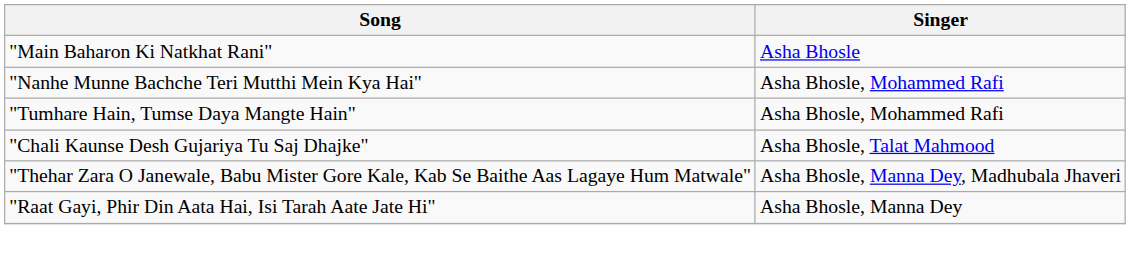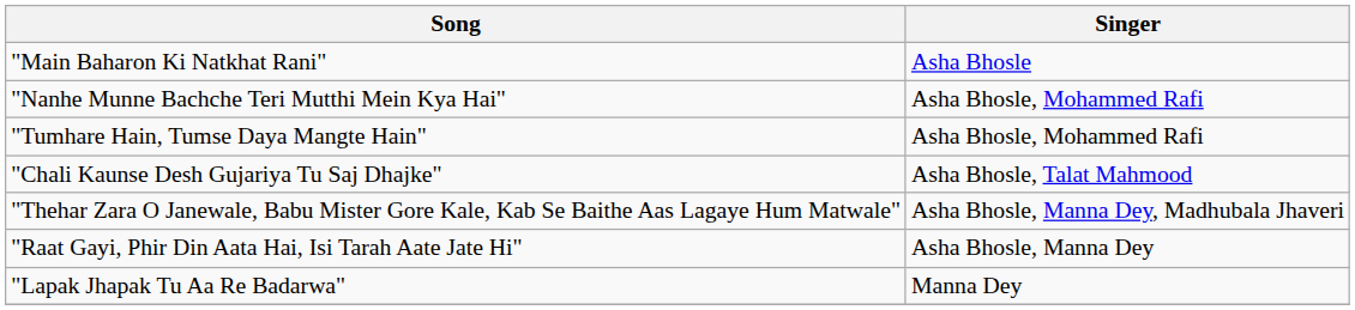 <table class="wikitable">
 <tr>
 <th>Song</th>
 <th>Singer</th>
 </tr>
 <tr>
 <td>"Main Baharon Ki Natkhat Rani"</td>
 <td><a href='#'>Asha Bhosle</a></td>
 </tr>
 <tr>
 <td>"Nanhe Munne Bachche Teri Mutthi Mein Kya Hai"</td>
 <td>Asha Bhosle, <a href='#'>Mohammed Rafi</a></td>
 </tr>
 <tr>
 <td>"Tumhare Hain, Tumse Daya Mangte Hain"</td>
 <td>Asha Bhosle, Mohammed Rafi</td>
 </tr>
 <tr>
 <td>"Chali Kaunse Desh Gujariya Tu Saj Dhajke"</td>
 <td>Asha Bhosle, <a href='#'>Talat Mahmood</a></td>
 </tr>
 <tr>
 <td>"Thehar Zara O Janewale, Babu Mister Gore Kale, Kab Se Baithe Aas Lagaye Hum Matwale"</td>
 <td>Asha Bhosle, <a href='#'>Manna Dey</a>, Madhubala Jhaveri</td>
 </tr>
 <tr>
 <td>"Raat Gayi, Phir Din Aata Hai, Isi Tarah Aate Jate Hi"</td>
 <td>Asha Bhosle, Manna Dey</td>
 </tr>
 <tr>
+<td>"Lapak Jhapak Tu Aa Re Badarwa"</td>
+<td>Manna Dey</td>
+</tr>
+<tr>
 </tr>
 </table>
